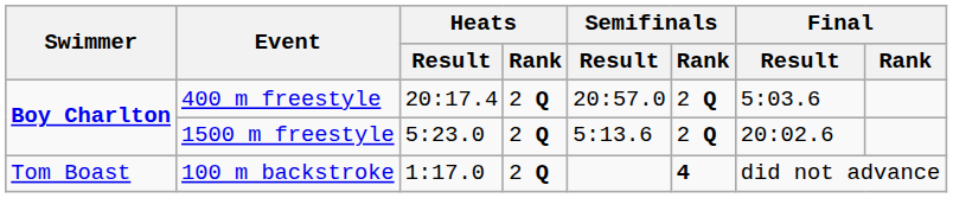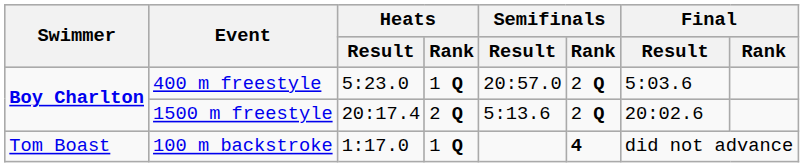 <table class=wikitable style="font-size:90%">
 <tr>
 <th rowspan=2>Swimmer</th>
 <th rowspan=2>Event</th>
 <th colspan=2>Heats</th>
 <th colspan=2>Semifinals</th>
 <th colspan=2>Final</th>
 </tr>
 <tr>
 <th>Result</th>
 <th>Rank</th>
 <th>Result</th>
 <th>Rank</th>
 <th>Result</th>
 <th>Rank</th>
 </tr>
 <tr>
 <td rowspan=2 align=left><strong><a href='#'>Boy Charlton</a></strong></td>
 <td align=left><a href='#'>400 m freestyle</a></td>
-<td>20:17.4</td>
-<td>2 <strong>Q</strong></td>
+<td>5:23.0</td>
+<td>1 <strong>Q</strong></td>
 <td>20:57.0</td>
 <td>2 <strong>Q</strong></td>
 <td>5:03.6</td>
 <td></td>
 </tr>
 <tr>
 <td align=left><a href='#'>1500 m freestyle</a></td>
-<td>5:23.0</td>
+<td>20:17.4</td>
 <td>2 <strong>Q</strong></td>
 <td>5:13.6</td>
 <td>2 <strong>Q</strong></td>
 <td>20:02.6</td>
 <td></td>
 </tr>
 <tr>
 <td align=left><a href='#'>Tom Boast</a></td>
 <td align=left><a href='#'>100 m backstroke</a></td>
 <td>1:17.0</td>
-<td>2 <strong>Q</strong></td>
+<td>1 <strong>Q</strong></td>
 <td></td>
 <td><strong>4</strong></td>
 <td align=left colspan=2>did not advance</td>
 </tr>
 </table>
